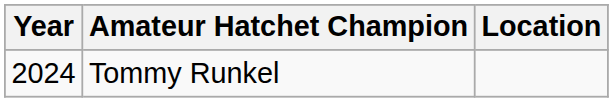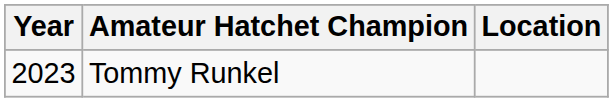 <table class="wikitable">
 <tr>
 <th>Year</th>
 <th>Amateur Hatchet Champion</th>
 <th>Location</th>
 </tr>
 <tr>
-<td>2024</td>
+<td>2023</td>
 <td> Tommy Runkel</td>
 <td> </td>
 </tr>
 </table>
